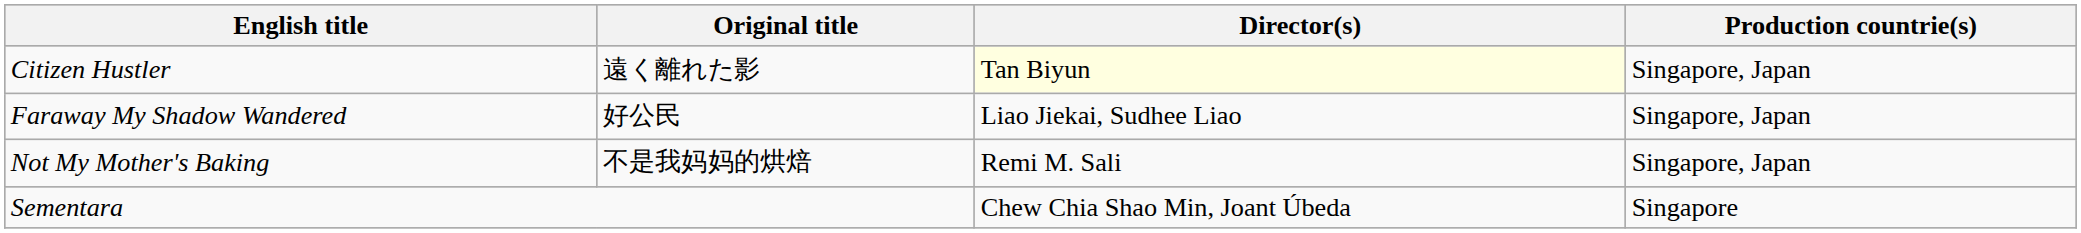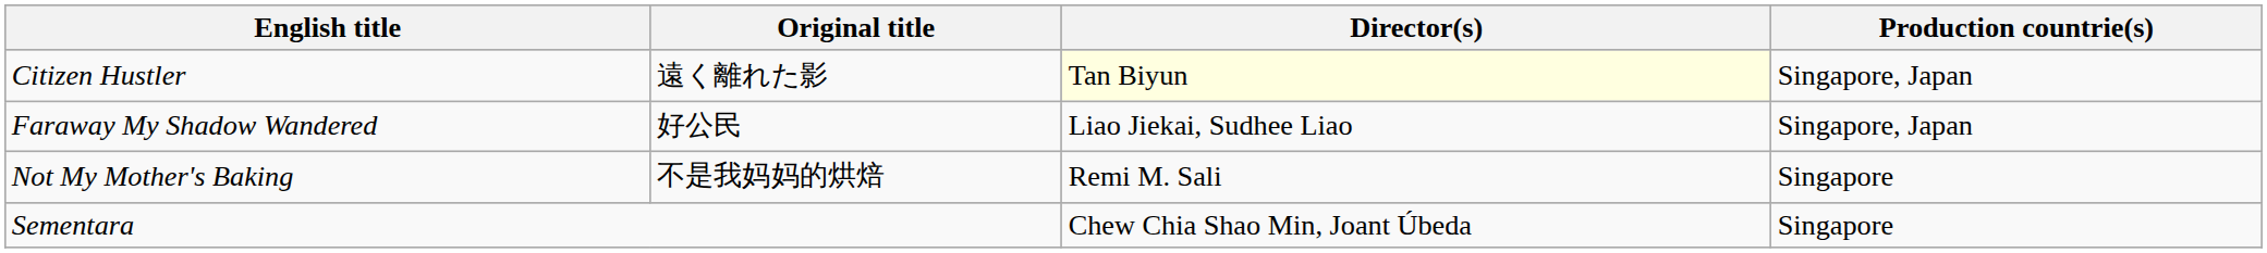 <table class="sortable wikitable" style="width:100%; margin-bottom:4px">
 <tr>
 <th scope="col">English title</th>
 <th scope="col">Original title</th>
 <th scope="col">Director(s)</th>
 <th scope="col">Production countrie(s)</th>
 </tr>
 <tr>
 <td><em>Citizen Hustler</em></td>
 <td>遠く離れた影</td>
 <td style="background: lightyellow;">Tan Biyun</td>
 <td>Singapore, Japan</td>
 </tr>
 <tr>
 <td><em>Faraway My Shadow Wandered</em></td>
 <td>好公民</td>
 <td>Liao Jiekai, Sudhee Liao</td>
 <td>Singapore, Japan</td>
 </tr>
 <tr>
 <td><em>Not My Mother's Baking</em></td>
 <td>不是我妈妈的烘焙</td>
 <td>Remi M. Sali</td>
-<td>Singapore, Japan</td>
+<td>Singapore</td>
 </tr>
 <tr>
 <td colspan="2"><em>Sementara</em></td>
 <td>Chew Chia Shao Min, Joant Úbeda</td>
 <td>Singapore</td>
 </tr>
 </table>
